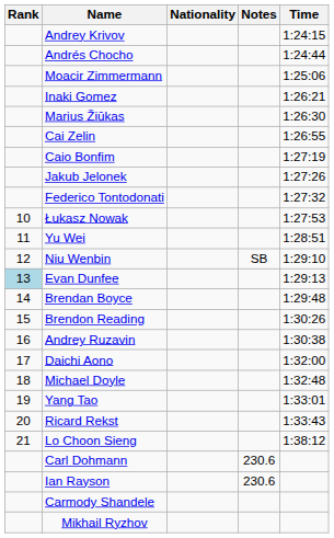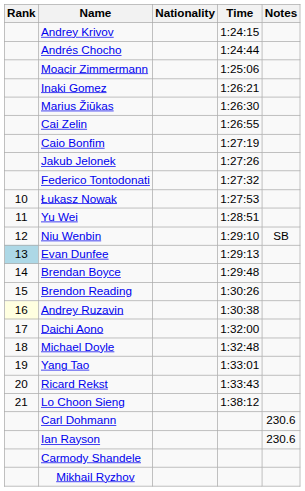 <table class="wikitable sortable" style="text-align:center">
 <tr>
 <th>Rank</th>
 <th>Name</th>
 <th>Nationality</th>
+<th>Time</th>
 <th>Notes</th>
-<th>Time</th>
 </tr>
 <tr>
 <td></td>
 <td align=left><a href='#'>Andrey Krivov</a></td>
 <td align=left></td>
+<td>1:24:15</td>
 <td></td>
-<td>1:24:15</td>
 </tr>
 <tr>
 <td></td>
 <td align=left><a href='#'>Andrés Chocho</a></td>
 <td align=left></td>
+<td>1:24:44</td>
 <td></td>
-<td>1:24:44</td>
 </tr>
 <tr>
 <td></td>
 <td align=left><a href='#'>Moacir Zimmermann</a></td>
 <td align=left></td>
+<td>1:25:06</td>
 <td></td>
-<td>1:25:06</td>
 </tr>
 <tr>
 <td></td>
 <td align=left><a href='#'>Inaki Gomez</a></td>
 <td align=left></td>
+<td>1:26:21</td>
 <td></td>
-<td>1:26:21</td>
 </tr>
 <tr>
 <td></td>
 <td align=left><a href='#'>Marius Žiūkas</a></td>
 <td align=left></td>
+<td>1:26:30</td>
 <td></td>
-<td>1:26:30</td>
 </tr>
 <tr>
 <td></td>
 <td align=left><a href='#'>Cai Zelin</a></td>
 <td align=left></td>
+<td>1:26:55</td>
 <td></td>
-<td>1:26:55</td>
 </tr>
 <tr>
 <td></td>
 <td align=left><a href='#'>Caio Bonfim</a></td>
 <td align=left></td>
+<td>1:27:19</td>
 <td></td>
-<td>1:27:19</td>
 </tr>
 <tr>
 <td></td>
 <td align=left><a href='#'>Jakub Jelonek</a></td>
 <td align=left></td>
+<td>1:27:26</td>
 <td></td>
-<td>1:27:26</td>
 </tr>
 <tr>
 <td></td>
 <td><a href='#'>Federico Tontodonati</a></td>
 <td align=left></td>
+<td>1:27:32</td>
 <td></td>
-<td>1:27:32</td>
 </tr>
 <tr>
 <td>10</td>
 <td align=left><a href='#'>Łukasz Nowak</a></td>
 <td align=left></td>
+<td>1:27:53</td>
 <td></td>
-<td>1:27:53</td>
 </tr>
 <tr>
 <td>11</td>
 <td align=left><a href='#'>Yu Wei</a></td>
 <td align=left></td>
+<td>1:28:51</td>
 <td></td>
-<td>1:28:51</td>
 </tr>
 <tr>
 <td>12</td>
 <td align=left><a href='#'>Niu Wenbin</a></td>
 <td align=left></td>
+<td>1:29:10</td>
 <td>SB</td>
-<td>1:29:10</td>
 </tr>
 <tr>
 <td style="background: lightblue;">13</td>
 <td align=left><a href='#'>Evan Dunfee</a></td>
 <td align=left></td>
+<td>1:29:13</td>
 <td></td>
-<td>1:29:13</td>
 </tr>
 <tr>
 <td>14</td>
 <td align=left><a href='#'>Brendan Boyce</a></td>
 <td align=left></td>
+<td>1:29:48</td>
 <td></td>
-<td>1:29:48</td>
 </tr>
 <tr>
 <td>15</td>
 <td align=left><a href='#'>Brendon Reading</a></td>
 <td align=left></td>
+<td>1:30:26</td>
 <td></td>
-<td>1:30:26</td>
 </tr>
 <tr>
-<td>16</td>
+<td style="background: lightyellow;">16</td>
 <td align=left><a href='#'>Andrey Ruzavin</a></td>
 <td align=left></td>
+<td>1:30:38</td>
 <td></td>
-<td>1:30:38</td>
 </tr>
 <tr>
 <td>17</td>
 <td align=left><a href='#'>Daichi Aono</a></td>
 <td align=left></td>
+<td>1:32:00</td>
 <td></td>
-<td>1:32:00</td>
 </tr>
 <tr>
 <td>18</td>
 <td align=left><a href='#'>Michael Doyle</a></td>
 <td align=left></td>
+<td>1:32:48</td>
 <td></td>
-<td>1:32:48</td>
 </tr>
 <tr>
 <td>19</td>
 <td align=left><a href='#'>Yang Tao</a></td>
 <td align=left></td>
+<td>1:33:01</td>
 <td></td>
-<td>1:33:01</td>
 </tr>
 <tr>
 <td>20</td>
 <td align=left><a href='#'>Ricard Rekst</a></td>
 <td align=left></td>
+<td>1:33:43</td>
 <td></td>
-<td>1:33:43</td>
 </tr>
 <tr>
 <td>21</td>
 <td align=left><a href='#'>Lo Choon Sieng</a></td>
 <td align=left></td>
+<td>1:38:12</td>
 <td></td>
-<td>1:38:12</td>
 </tr>
 <tr>
 <td></td>
 <td align=left><a href='#'>Carl Dohmann</a></td>
 <td align=left></td>
+<td></td>
 <td>230.6</td>
-<td></td>
 </tr>
 <tr>
 <td></td>
 <td align=left><a href='#'>Ian Rayson</a></td>
 <td align=left></td>
+<td></td>
 <td>230.6</td>
-<td></td>
 </tr>
 <tr>
 <td></td>
 <td align=left><a href='#'>Carmody Shandele</a></td>
 <td align=left></td>
 <td></td>
 <td></td>
 </tr>
 <tr>
 <td></td>
 <td><a href='#'>Mikhail Ryzhov</a></td>
 <td align=left></td>
 <td></td>
 <td></td>
 </tr>
 </table>
